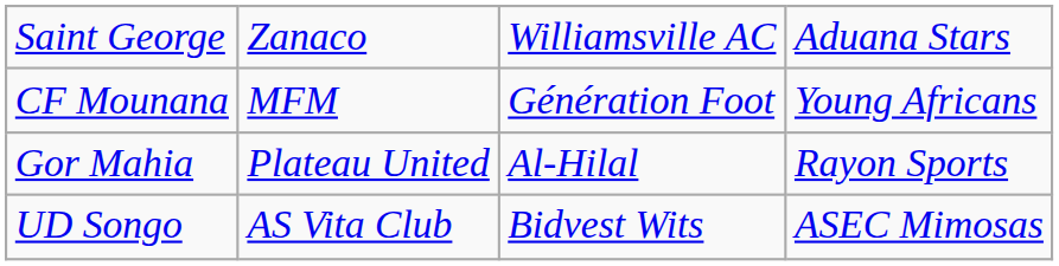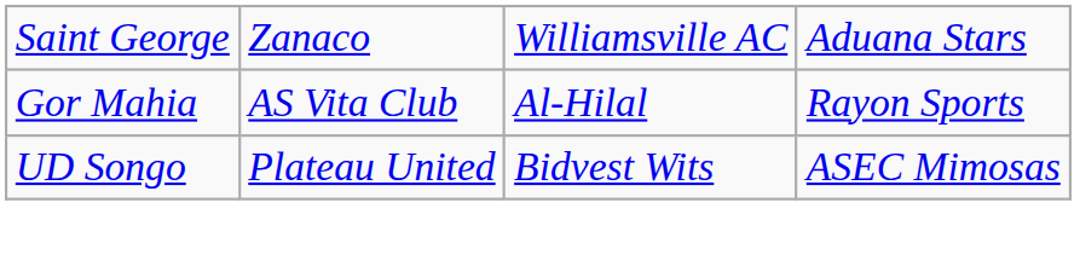 <table class="wikitable">
 <tr>
 <td> <em><a href='#'>Saint George</a></em></td>
 <td> <em><a href='#'>Zanaco</a></em></td>
 <td> <em><a href='#'>Williamsville AC</a></em></td>
 <td> <em><a href='#'>Aduana Stars</a></em></td>
 </tr>
 <tr>
-<td> <em><a href='#'>CF Mounana</a></em></td>
-<td> <em><a href='#'>MFM</a></em></td>
-<td> <em><a href='#'>Génération Foot</a></em></td>
-<td> <em><a href='#'>Young Africans</a></em></td>
-</tr>
-<tr>
 <td> <em><a href='#'>Gor Mahia</a></em></td>
-<td> <em><a href='#'>Plateau United</a></em></td>
+<td> <em><a href='#'>AS Vita Club</a></em></td>
 <td> <em><a href='#'>Al-Hilal</a></em></td>
 <td> <em><a href='#'>Rayon Sports</a></em></td>
 </tr>
 <tr>
 <td> <em><a href='#'>UD Songo</a></em></td>
-<td> <em><a href='#'>AS Vita Club</a></em></td>
+<td> <em><a href='#'>Plateau United</a></em></td>
 <td> <em><a href='#'>Bidvest Wits</a></em></td>
 <td> <em><a href='#'>ASEC Mimosas</a></em></td>
 </tr>
 </table>
